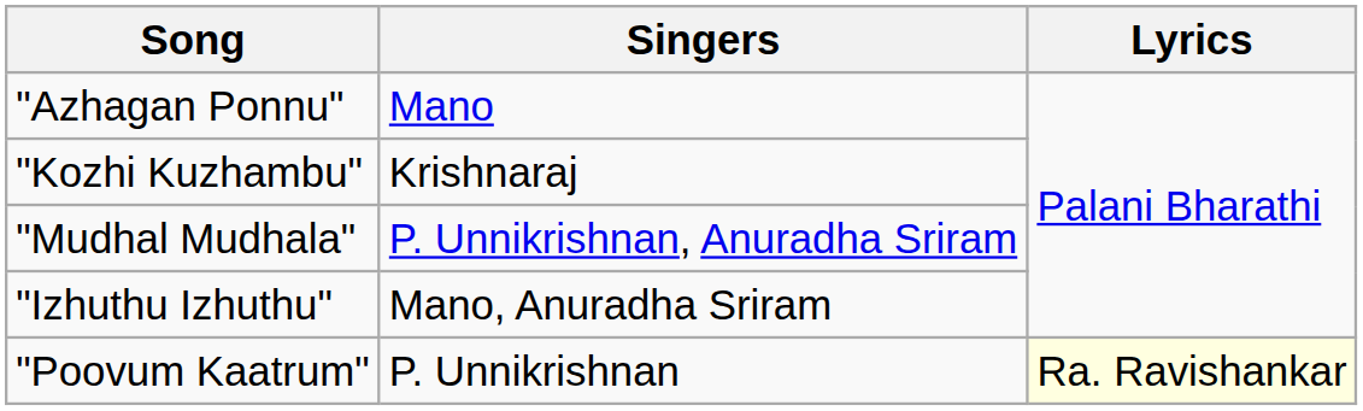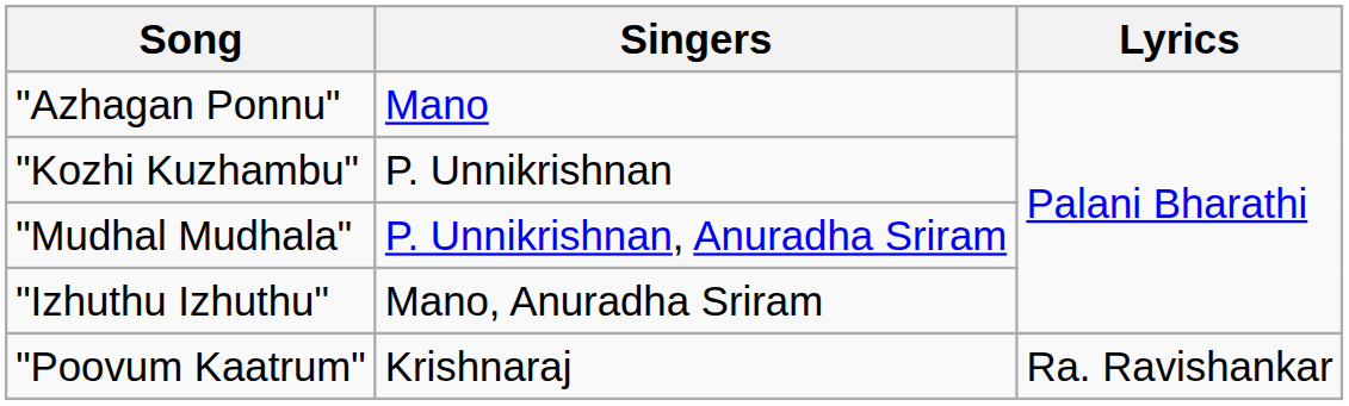 <table class="wikitable" style="font-size:95%;">
 <tr>
 <th>Song</th>
 <th>Singers</th>
 <th>Lyrics</th>
 </tr>
 <tr>
 <td>"Azhagan Ponnu"</td>
 <td><a href='#'>Mano</a></td>
 <td rowspan=4><a href='#'>Palani Bharathi</a></td>
 </tr>
 <tr>
 <td>"Kozhi Kuzhambu"</td>
-<td>Krishnaraj</td>
+<td>P. Unnikrishnan</td>
 </tr>
 <tr>
 <td>"Mudhal Mudhala"</td>
 <td><a href='#'>P. Unnikrishnan</a>, <a href='#'>Anuradha Sriram</a></td>
 </tr>
 <tr>
 <td>"Izhuthu Izhuthu"</td>
 <td>Mano, Anuradha Sriram</td>
 </tr>
 <tr>
 <td>"Poovum Kaatrum"</td>
-<td>P. Unnikrishnan</td>
-<td style="background: lightyellow;">Ra. Ravishankar</td>
+<td>Krishnaraj</td>
+<td>Ra. Ravishankar</td>
 </tr>
 </table>
